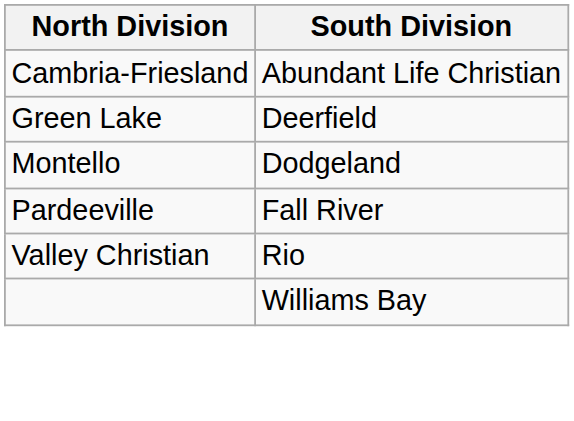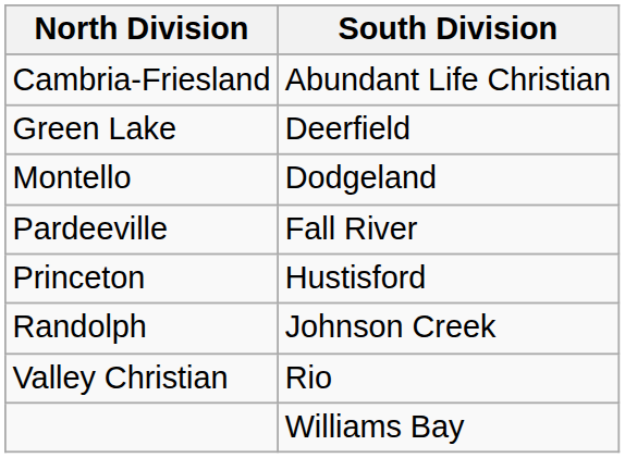 <table class="wikitable">
 <tr>
 <th>North Division</th>
 <th>South Division</th>
 </tr>
 <tr>
 <td>Cambria-Friesland</td>
 <td>Abundant Life Christian</td>
 </tr>
 <tr>
 <td>Green Lake</td>
 <td>Deerfield</td>
 </tr>
 <tr>
 <td>Montello</td>
 <td>Dodgeland</td>
 </tr>
 <tr>
 <td>Pardeeville</td>
 <td>Fall River</td>
 </tr>
 <tr>
+<td>Princeton</td>
+<td>Hustisford</td>
+</tr>
+<tr>
+<td>Randolph</td>
+<td>Johnson Creek</td>
+</tr>
+<tr>
 <td>Valley Christian</td>
 <td>Rio</td>
 </tr>
 <tr>
 <td></td>
 <td>Williams Bay</td>
 </tr>
 </table>
